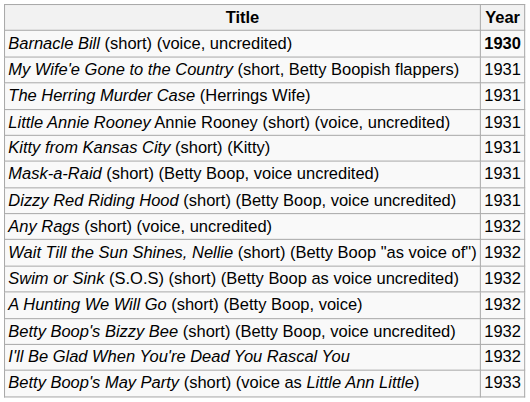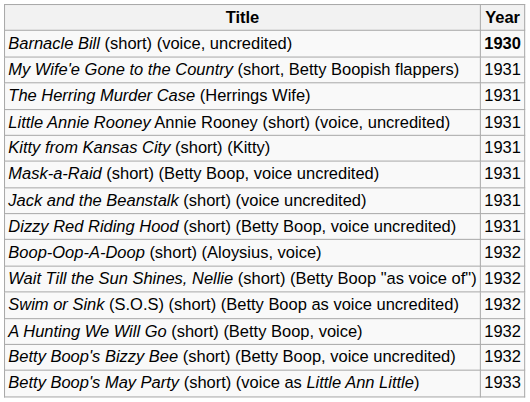 <table class="wikitable">
 <tr>
 <th>Title</th>
 <th>Year</th>
 </tr>
 <tr>
 <td><em>Barnacle Bill</em> (short) (voice, uncredited)</td>
 <td><strong>1930</strong></td>
 </tr>
 <tr>
 <td><em>My Wife'e Gone to the Country</em> (short, Betty Boopish flappers)</td>
 <td>1931</td>
 </tr>
 <tr>
 <td><em>The Herring Murder Case</em> (Herrings Wife)</td>
 <td>1931</td>
 </tr>
 <tr>
 <td><em>Little Annie Rooney</em> Annie Rooney (short) (voice, uncredited)</td>
 <td>1931</td>
 </tr>
 <tr>
 <td><em>Kitty from Kansas City</em> (short) (Kitty)</td>
 <td>1931</td>
 </tr>
 <tr>
 <td><em>Mask-a-Raid</em> (short) (Betty Boop, voice uncredited)</td>
 <td>1931</td>
 </tr>
 <tr>
+<td><em>Jack and the Beanstalk</em> (short) (voice uncredited)</td>
+<td>1931</td>
+</tr>
+<tr>
 <td><em>Dizzy Red Riding Hood</em> (short) (Betty Boop, voice uncredited)</td>
 <td>1931</td>
 </tr>
 <tr>
-<td><em>Any Rags</em> (short) (voice, uncredited)</td>
+<td><em>Boop-Oop-A-Doop</em> (short) (Aloysius, voice)</td>
 <td>1932</td>
 </tr>
 <tr>
 <td><em>Wait Till the Sun Shines, Nellie</em> (short) (Betty Boop "as voice of")</td>
 <td>1932</td>
 </tr>
 <tr>
 <td><em>Swim or Sink</em>  (S.O.S) (short) (Betty Boop as voice uncredited)</td>
 <td>1932</td>
 </tr>
 <tr>
 <td><em>A Hunting We Will Go</em> (short) (Betty Boop, voice)</td>
 <td>1932</td>
 </tr>
 <tr>
 <td><em>Betty Boop's Bizzy Bee</em> (short) (Betty Boop, voice uncredited)</td>
 <td>1932</td>
 </tr>
 <tr>
-<td><em>I'll Be Glad When You're Dead You Rascal You</em></td>
-<td>1932</td>
-</tr>
-<tr>
 <td><em>Betty Boop's May Party</em> (short) (voice  as <em>Little Ann Little</em>)</td>
 <td>1933</td>
 </tr>
 </table>
